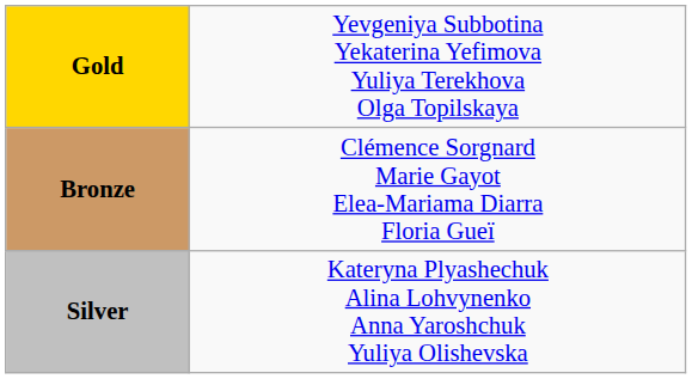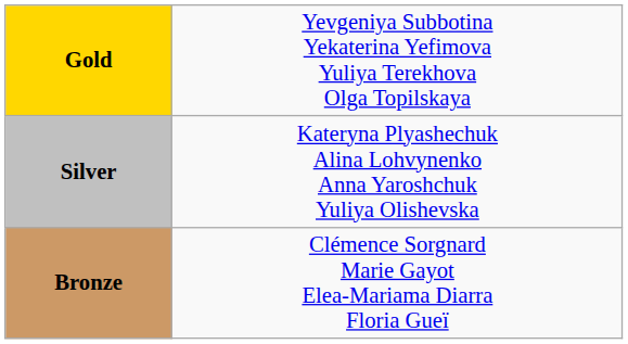 <table class="wikitable" style="text-align:center; " width="35%">
 <tr>
 <td bgcolor="gold"><strong>Gold</strong></td>
 <td><a href='#'>Yevgeniya Subbotina</a><br><a href='#'>Yekaterina Yefimova</a><br><a href='#'>Yuliya Terekhova</a><br><a href='#'>Olga Topilskaya</a><br>  <small><em></em></small></td>
 </tr>
 <tr>
+<td bgcolor="silver"><strong>Silver</strong></td>
+<td><a href='#'>Kateryna Plyashechuk</a><br><a href='#'>Alina Lohvynenko</a><br><a href='#'>Anna Yaroshchuk</a><br><a href='#'>Yuliya Olishevska</a><br>  <small><em></em></small></td>
+</tr>
+<tr>
 <td bgcolor="CC9966"><strong>Bronze</strong></td>
 <td><a href='#'>Clémence Sorgnard</a><br><a href='#'>Marie Gayot</a><br><a href='#'>Elea-Mariama Diarra</a><br><a href='#'>Floria Gueï</a><br>  <small><em></em></small></td>
 </tr>
-<tr>
-<td bgcolor="silver"><strong>Silver</strong></td>
-<td><a href='#'>Kateryna Plyashechuk</a><br><a href='#'>Alina Lohvynenko</a><br><a href='#'>Anna Yaroshchuk</a><br><a href='#'>Yuliya Olishevska</a><br>  <small><em></em></small></td>
-</tr>
 </table>
